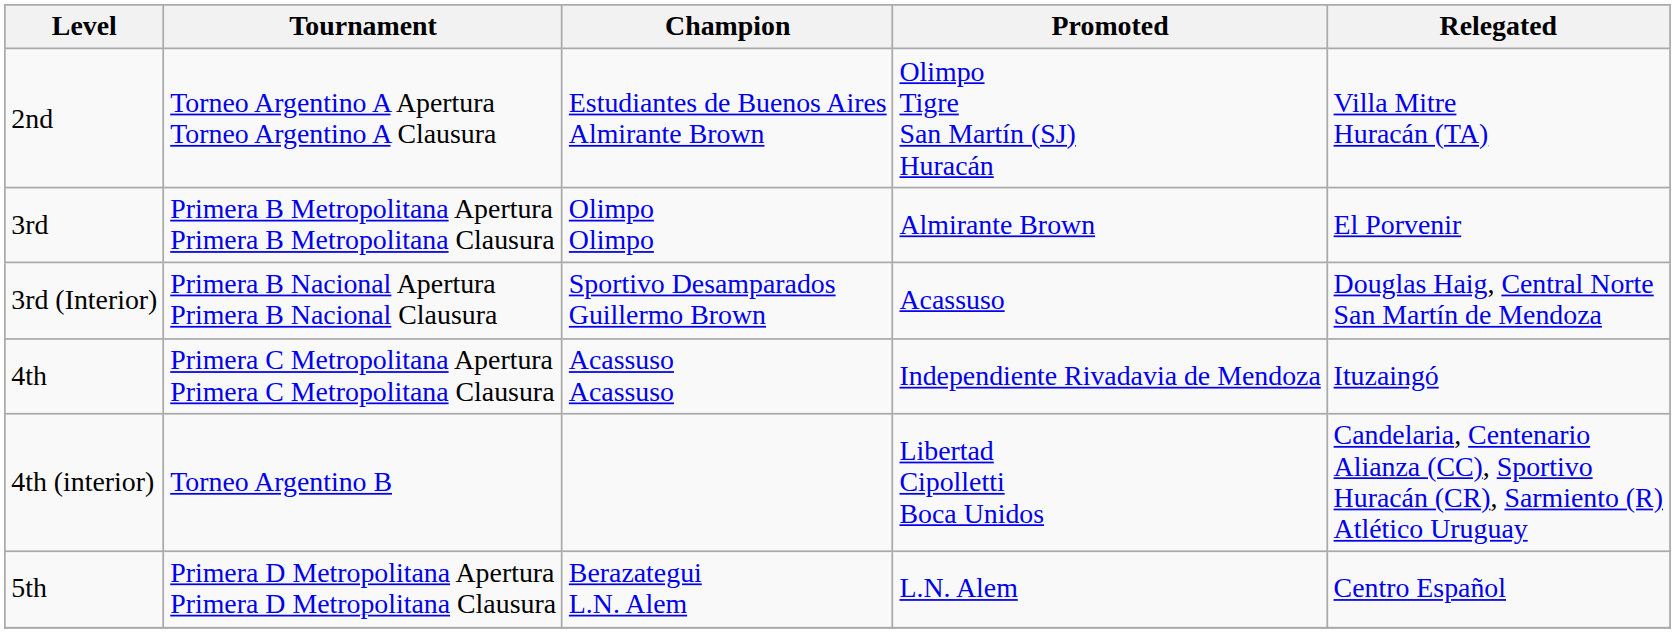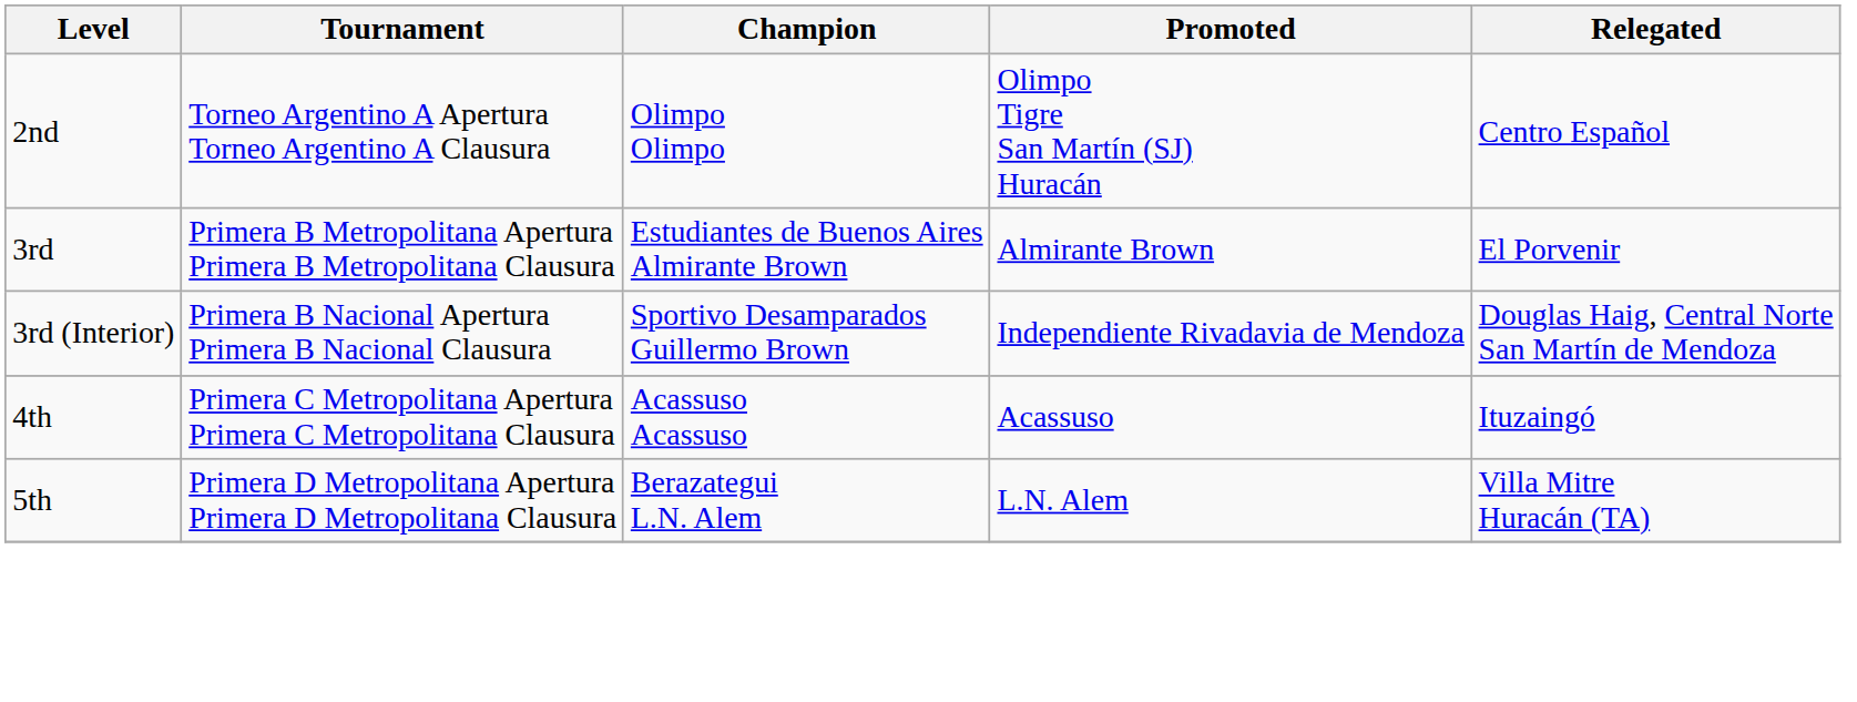 <table class="wikitable">
 <tr>
 <th>Level</th>
 <th>Tournament</th>
 <th>Champion</th>
 <th>Promoted</th>
 <th>Relegated</th>
 </tr>
 <tr>
 <td>2nd</td>
 <td><a href='#'>Torneo Argentino A</a> Apertura <br> <a href='#'>Torneo Argentino A</a> Clausura</td>
-<td><a href='#'>Estudiantes de Buenos Aires</a> <br> <a href='#'>Almirante Brown</a></td>
+<td><a href='#'>Olimpo</a> <br> <a href='#'>Olimpo</a></td>
 <td><a href='#'>Olimpo</a><br> <a href='#'>Tigre</a><br> <a href='#'>San Martín (SJ)</a> <br> <a href='#'>Huracán</a></td>
-<td><a href='#'>Villa Mitre</a> <br> <a href='#'>Huracán (TA)</a></td>
+<td><a href='#'>Centro Español</a></td>
 </tr>
 <tr>
 <td>3rd</td>
 <td><a href='#'>Primera B Metropolitana</a> Apertura <br> <a href='#'>Primera B Metropolitana</a> Clausura</td>
-<td><a href='#'>Olimpo</a> <br> <a href='#'>Olimpo</a></td>
+<td><a href='#'>Estudiantes de Buenos Aires</a> <br> <a href='#'>Almirante Brown</a></td>
 <td><a href='#'>Almirante Brown</a></td>
 <td><a href='#'>El Porvenir</a></td>
 </tr>
 <tr>
 <td>3rd (Interior)</td>
 <td><a href='#'>Primera B Nacional</a> Apertura <br> <a href='#'>Primera B Nacional</a> Clausura</td>
 <td><a href='#'>Sportivo Desamparados</a> <br> <a href='#'>Guillermo Brown</a></td>
-<td><a href='#'>Acassuso</a></td>
+<td><a href='#'>Independiente Rivadavia de Mendoza</a></td>
 <td><a href='#'>Douglas Haig</a>, <a href='#'>Central Norte</a> <br> <a href='#'>San Martín de Mendoza</a></td>
 </tr>
 <tr>
 <td>4th</td>
 <td><a href='#'>Primera C Metropolitana</a> Apertura <br> <a href='#'>Primera C Metropolitana</a> Clausura</td>
 <td><a href='#'>Acassuso</a> <br> <a href='#'>Acassuso</a></td>
-<td><a href='#'>Independiente Rivadavia de Mendoza</a></td>
+<td><a href='#'>Acassuso</a></td>
 <td><a href='#'>Ituzaingó</a></td>
-</tr>
-<tr>
-<td>4th (interior)</td>
-<td><a href='#'>Torneo Argentino B</a></td>
-<td></td>
-<td><a href='#'>Libertad</a> <br> <a href='#'>Cipolletti</a> <br> <a href='#'>Boca Unidos</a></td>
-<td><a href='#'>Candelaria</a>, <a href='#'>Centenario</a> <br> <a href='#'>Alianza (CC)</a>, <a href='#'>Sportivo</a>  <br> <a href='#'>Huracán (CR)</a>, <a href='#'>Sarmiento (R)</a> <br> <a href='#'>Atlético Uruguay</a></td>
 </tr>
 <tr>
 <td>5th</td>
 <td><a href='#'>Primera D Metropolitana</a> Apertura <br> <a href='#'>Primera D Metropolitana</a> Clausura</td>
 <td><a href='#'>Berazategui</a> <br> <a href='#'>L.N. Alem</a></td>
 <td><a href='#'>L.N. Alem</a></td>
-<td><a href='#'>Centro Español</a></td>
+<td><a href='#'>Villa Mitre</a> <br> <a href='#'>Huracán (TA)</a></td>
 </tr>
 <tr>
 </tr>
 </table>
